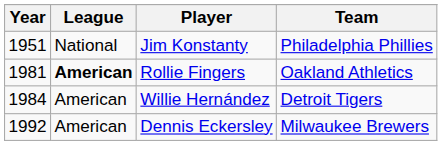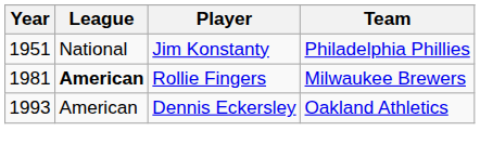 <table class="wikitable">
 <tr>
 </tr>
 <tr>
 <th>Year</th>
 <th>League</th>
 <th>Player</th>
 <th>Team</th>
 </tr>
 <tr>
 <td>1951</td>
 <td>National</td>
 <td><a href='#'>Jim Konstanty</a></td>
 <td><a href='#'>Philadelphia Phillies</a></td>
 </tr>
 <tr>
 <td>1981</td>
 <td><strong>American</strong></td>
 <td><a href='#'>Rollie Fingers</a></td>
+<td><a href='#'>Milwaukee Brewers</a></td>
+</tr>
+<tr>
+<td>1993</td>
+<td>American</td>
+<td><a href='#'>Dennis Eckersley</a></td>
 <td><a href='#'>Oakland Athletics</a></td>
 </tr>
-<tr>
-<td>1984</td>
-<td>American</td>
-<td><a href='#'>Willie Hernández</a></td>
-<td><a href='#'>Detroit Tigers</a></td>
-</tr>
-<tr>
-<td>1992</td>
-<td>American</td>
-<td><a href='#'>Dennis Eckersley</a></td>
-<td><a href='#'>Milwaukee Brewers</a></td>
-</tr>
 </table>
